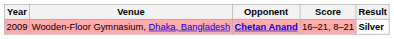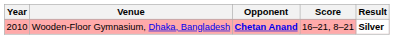 <table class="sortable wikitable" style="font-size: 90%;">
 <tr>
 <th>Year</th>
 <th>Venue</th>
 <th>Opponent</th>
 <th>Score</th>
 <th>Result</th>
 </tr>
 <tr style="background:#FFAAAA">
-<td align="center">2009</td>
+<td align="center">2010</td>
 <td align="left">Wooden-Floor Gymnasium, <a href='#'>Dhaka, Bangladesh</a></td>
 <td align="left"><strong> <a href='#'>Chetan Anand</a></strong></td>
 <td align="left">16–21, 8–21</td>
 <td style="text-align:left; background:white"> <strong>Silver</strong></td>
 </tr>
 </table>
